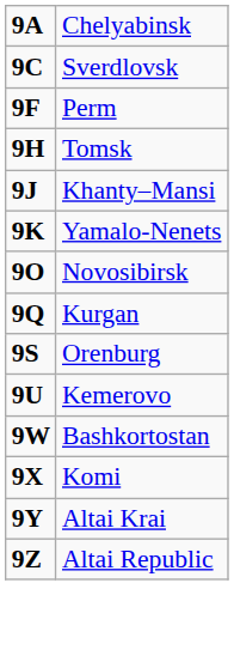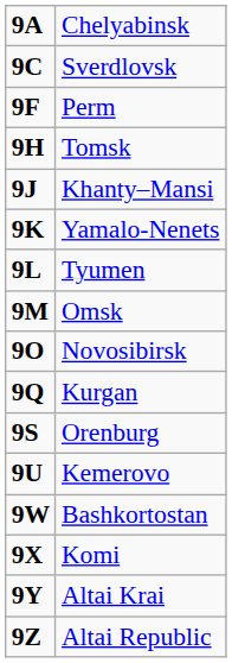 <table class=wikitable>
 <tr>
 <td><strong>9A</strong></td>
 <td><a href='#'>Chelyabinsk</a></td>
 </tr>
 <tr>
 <td><strong>9C</strong></td>
 <td><a href='#'>Sverdlovsk</a></td>
 </tr>
 <tr>
 <td><strong>9F</strong></td>
 <td><a href='#'>Perm</a></td>
 </tr>
 <tr>
 <td><strong>9H</strong></td>
 <td><a href='#'>Tomsk</a></td>
 </tr>
 <tr>
 <td><strong>9J</strong></td>
 <td><a href='#'>Khanty–Mansi</a></td>
 </tr>
 <tr>
 <td><strong>9K</strong></td>
 <td><a href='#'>Yamalo-Nenets</a></td>
+</tr>
+<tr>
+<td><strong>9L</strong></td>
+<td><a href='#'>Tyumen</a></td>
+</tr>
+<tr>
+<td><strong>9M</strong></td>
+<td><a href='#'>Omsk</a></td>
 </tr>
 <tr>
 <td><strong>9O</strong></td>
 <td><a href='#'>Novosibirsk</a></td>
 </tr>
 <tr>
 <td><strong>9Q</strong></td>
 <td><a href='#'>Kurgan</a></td>
 </tr>
 <tr>
 <td><strong>9S</strong></td>
 <td><a href='#'>Orenburg</a></td>
 </tr>
 <tr>
 <td><strong>9U</strong></td>
 <td><a href='#'>Kemerovo</a></td>
 </tr>
 <tr>
 <td><strong>9W</strong></td>
 <td><a href='#'>Bashkortostan</a></td>
 </tr>
 <tr>
 <td><strong>9X</strong></td>
 <td><a href='#'>Komi</a></td>
 </tr>
 <tr>
 <td><strong>9Y</strong></td>
 <td><a href='#'>Altai Krai</a></td>
 </tr>
 <tr>
 <td><strong>9Z</strong></td>
 <td><a href='#'>Altai Republic</a></td>
 </tr>
 </table>
